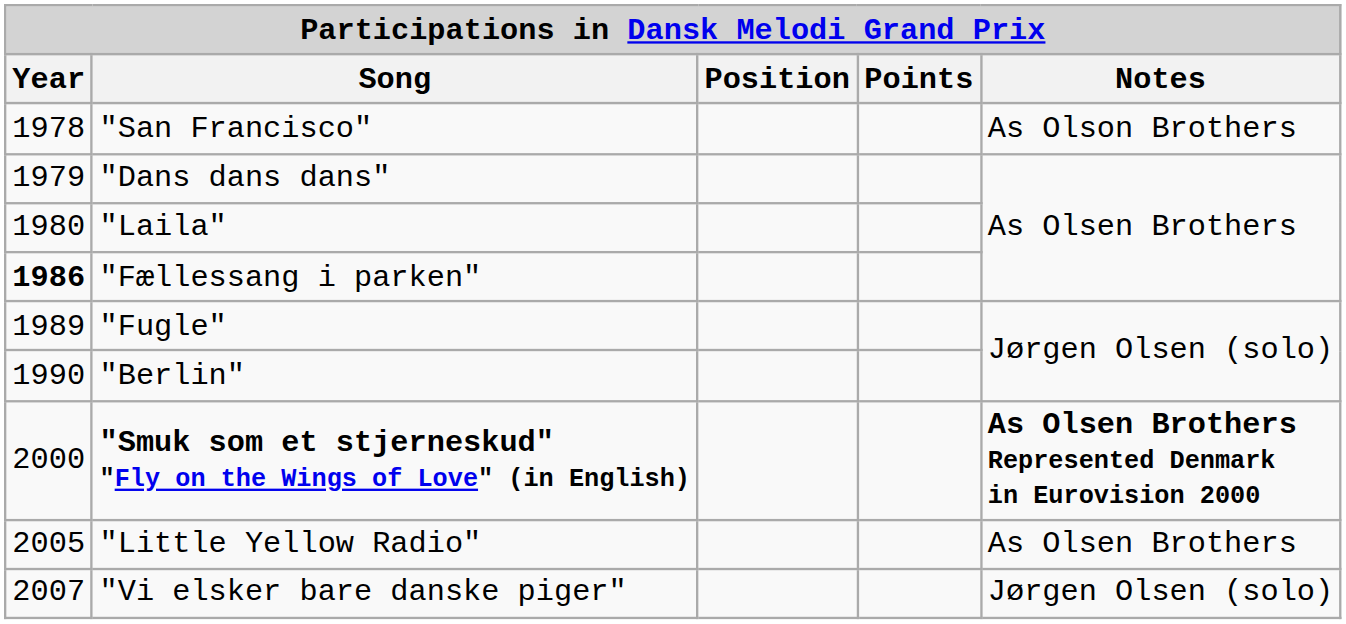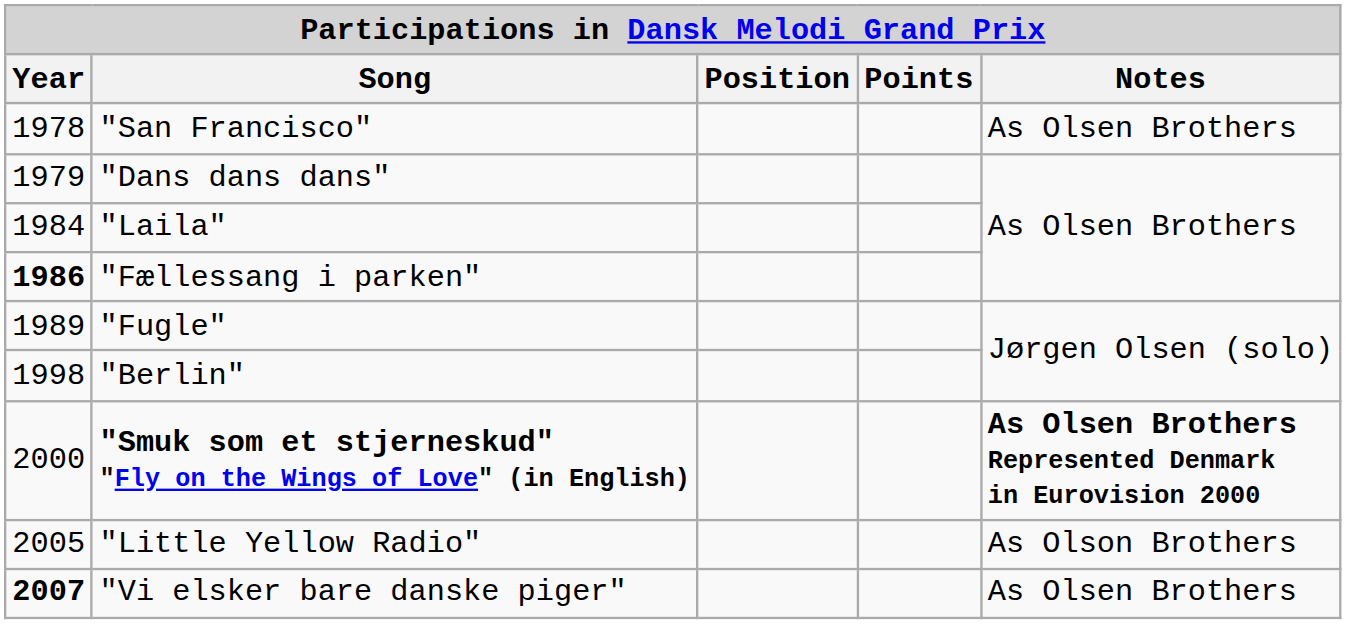 <table class="wikitable">
 <tr>
 <td bgcolor="lightgrey" colspan="5" align=center><strong>Participations in <a href='#'>Dansk Melodi Grand Prix</a></strong></td>
 </tr>
 <tr bgcolor="#CCCCCC">
 <th>Year</th>
 <th>Song</th>
 <th>Position</th>
 <th>Points</th>
 <th>Notes</th>
 </tr>
 <tr>
 <td>1978</td>
 <td>"San Francisco"</td>
 <td></td>
 <td></td>
-<td>As Olson Brothers</td>
+<td>As Olsen Brothers</td>
 </tr>
 <tr>
 <td>1979</td>
 <td>"Dans dans dans"</td>
 <td></td>
 <td></td>
 <td rowspan=3>As Olsen Brothers</td>
 </tr>
 <tr>
-<td>1980</td>
+<td>1984</td>
 <td>"Laila"</td>
 <td></td>
 <td></td>
 </tr>
 <tr>
 <td><strong>1986</strong></td>
 <td>"Fællessang i parken"</td>
 <td></td>
 <td></td>
 </tr>
 <tr>
 <td>1989</td>
 <td>"Fugle"</td>
 <td></td>
 <td></td>
 <td rowspan=2>Jørgen Olsen (solo)</td>
 </tr>
 <tr>
-<td>1990</td>
+<td>1998</td>
 <td>"Berlin"</td>
 <td></td>
 <td></td>
 </tr>
 <tr>
 <td>2000</td>
 <td><strong>"Smuk som et stjerneskud" <br><small>"<a href='#'>Fly on the Wings of Love</a>" (in English)</small></strong></td>
 <td></td>
 <td></td>
 <td><strong>As Olsen Brothers <br><small>Represented Denmark <br>in Eurovision 2000</small></strong></td>
 </tr>
 <tr>
 <td>2005</td>
 <td>"Little Yellow Radio"</td>
 <td></td>
 <td></td>
-<td>As Olsen Brothers</td>
+<td>As Olson Brothers</td>
 </tr>
 <tr>
-<td>2007</td>
+<td><strong>2007</strong></td>
 <td>"Vi elsker bare danske piger"</td>
 <td></td>
 <td></td>
-<td>Jørgen Olsen (solo)</td>
+<td>As Olsen Brothers</td>
 </tr>
 </table>
